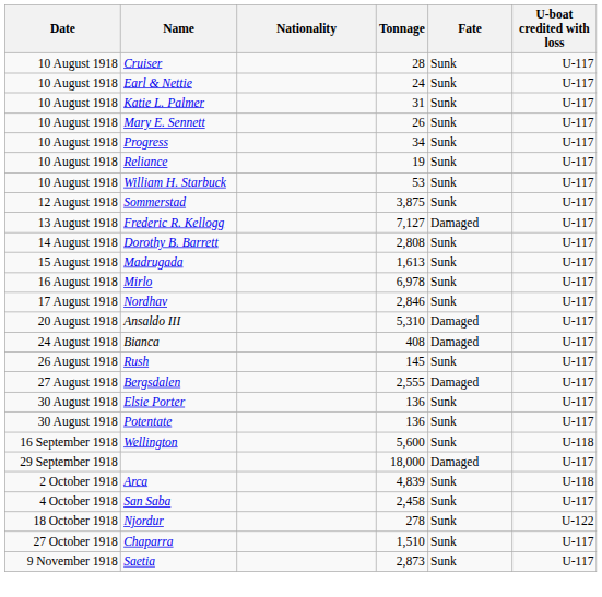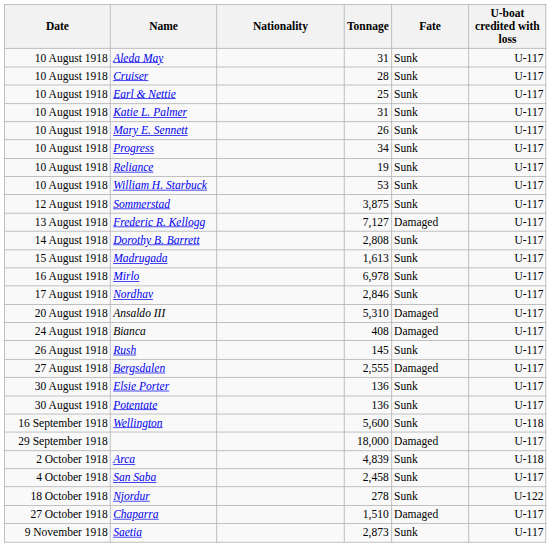 <table class="wikitable sortable">
 <tr>
 <th width="140px">Date</th>
 <th width="140px">Name</th>
 <th width="170px">Nationality</th>
 <th width="25px">Tonnage</th>
 <th width="100px">Fate</th>
 <th width="100px">U-boat credited with loss</th>
+</tr>
+<tr>
+<td align="right">10 August 1918</td>
+<td align="left"><a href='#'><em>Aleda May</em></a></td>
+<td align="left"></td>
+<td align="right">31</td>
+<td align="left">Sunk</td>
+<td align="right">U-117</td>
 </tr>
 <tr>
 <td align="right">10 August 1918</td>
 <td align="left"><a href='#'><em>Cruiser</em></a></td>
 <td align="left"></td>
 <td align="right">28</td>
 <td align="left">Sunk</td>
 <td align="right">U-117</td>
 </tr>
 <tr>
 <td align="right">10 August 1918</td>
 <td align="left"><a href='#'><em>Earl & Nettie</em></a></td>
 <td align="left"></td>
-<td align="right">24</td>
+<td align="right">25</td>
 <td align="left">Sunk</td>
 <td align="right">U-117</td>
 </tr>
 <tr>
 <td align="right">10 August 1918</td>
 <td align="left"><a href='#'><em>Katie L. Palmer</em></a></td>
 <td align="left"></td>
 <td align="right">31</td>
 <td align="left">Sunk</td>
 <td align="right">U-117</td>
 </tr>
 <tr>
 <td align="right">10 August 1918</td>
 <td align="left"><a href='#'><em>Mary E. Sennett</em></a></td>
 <td align="left"></td>
 <td align="right">26</td>
 <td align="left">Sunk</td>
 <td align="right">U-117</td>
 </tr>
 <tr>
 <td align="right">10 August 1918</td>
 <td align="left"><a href='#'><em>Progress</em></a></td>
 <td align="left"></td>
 <td align="right">34</td>
 <td align="left">Sunk</td>
 <td align="right">U-117</td>
 </tr>
 <tr>
 <td align="right">10 August 1918</td>
 <td align="left"><a href='#'><em>Reliance</em></a></td>
 <td align="left"></td>
 <td align="right">19</td>
 <td align="left">Sunk</td>
 <td align="right">U-117</td>
 </tr>
 <tr>
 <td align="right">10 August 1918</td>
 <td align="left"><a href='#'><em>William H. Starbuck</em></a></td>
 <td align="left"></td>
 <td align="right">53</td>
 <td align="left">Sunk</td>
 <td align="right">U-117</td>
 </tr>
 <tr>
 <td align="right">12 August 1918</td>
 <td align="left"><a href='#'><em>Sommerstad</em></a></td>
 <td align="left"></td>
 <td align="right">3,875</td>
 <td align="left">Sunk</td>
 <td align="right">U-117</td>
 </tr>
 <tr>
 <td align="right">13 August 1918</td>
 <td align="left"><a href='#'><em>Frederic R. Kellogg</em></a></td>
 <td align="left"></td>
 <td align="right">7,127</td>
 <td align="left">Damaged</td>
 <td align="right">U-117</td>
 </tr>
 <tr>
 <td align="right">14 August 1918</td>
 <td align="left"><a href='#'><em>Dorothy B. Barrett</em></a></td>
 <td align="left"></td>
 <td align="right">2,808</td>
 <td align="left">Sunk</td>
 <td align="right">U-117</td>
 </tr>
 <tr>
 <td align="right">15 August 1918</td>
 <td align="left"><a href='#'><em>Madrugada</em></a></td>
 <td align="left"></td>
 <td align="right">1,613</td>
 <td align="left">Sunk</td>
 <td align="right">U-117</td>
 </tr>
 <tr>
 <td align="right">16 August 1918</td>
 <td align="left"><a href='#'><em>Mirlo</em></a></td>
 <td align="left"></td>
 <td align="right">6,978</td>
 <td align="left">Sunk</td>
 <td align="right">U-117</td>
 </tr>
 <tr>
 <td align="right">17 August 1918</td>
 <td align="left"><a href='#'><em>Nordhav</em></a></td>
 <td align="left"></td>
 <td align="right">2,846</td>
 <td align="left">Sunk</td>
 <td align="right">U-117</td>
 </tr>
 <tr>
 <td align="right">20 August 1918</td>
 <td align="left"><em>Ansaldo III</em></td>
 <td align="left"></td>
 <td align="right">5,310</td>
 <td align="left">Damaged</td>
 <td align="right">U-117</td>
 </tr>
 <tr>
 <td align="right">24 August 1918</td>
 <td align="left"><em>Bianca</em></td>
 <td align="left"></td>
 <td align="right">408</td>
 <td align="left">Damaged</td>
 <td align="right">U-117</td>
 </tr>
 <tr>
 <td align="right">26 August 1918</td>
 <td align="left"><a href='#'><em>Rush</em></a></td>
 <td align="left"></td>
 <td align="right">145</td>
 <td align="left">Sunk</td>
 <td align="right">U-117</td>
 </tr>
 <tr>
 <td align="right">27 August 1918</td>
 <td align="left"><a href='#'><em>Bergsdalen</em></a></td>
 <td align="left"></td>
 <td align="right">2,555</td>
 <td align="left">Damaged</td>
 <td align="right">U-117</td>
 </tr>
 <tr>
 <td align="right">30 August 1918</td>
 <td align="left"><a href='#'><em>Elsie Porter</em></a></td>
 <td align="left"></td>
 <td align="right">136</td>
 <td align="left">Sunk</td>
 <td align="right">U-117</td>
 </tr>
 <tr>
 <td align="right">30 August 1918</td>
 <td align="left"><a href='#'><em>Potentate</em></a></td>
 <td align="left"></td>
 <td align="right">136</td>
 <td align="left">Sunk</td>
 <td align="right">U-117</td>
 </tr>
 <tr>
 <td align="right">16 September 1918</td>
 <td align="left"><a href='#'><em>Wellington</em></a></td>
 <td align="left"></td>
 <td align="right">5,600</td>
 <td align="left">Sunk</td>
 <td align="right">U-118</td>
 </tr>
 <tr>
 <td align="right">29 September 1918</td>
 <td align="left"></td>
 <td align="left"></td>
 <td align="right">18,000</td>
 <td align="left">Damaged</td>
 <td align="right">U-117</td>
 </tr>
 <tr>
 <td align="right">2 October 1918</td>
 <td align="left"><a href='#'><em>Arca</em></a></td>
 <td align="left"></td>
 <td align="right">4,839</td>
 <td align="left">Sunk</td>
 <td align="right">U-118</td>
 </tr>
 <tr>
 <td align="right">4 October 1918</td>
 <td align="left"><a href='#'><em>San Saba</em></a></td>
 <td align="left"></td>
 <td align="right">2,458</td>
 <td align="left">Sunk</td>
 <td align="right">U-117</td>
 </tr>
 <tr>
 <td align="right">18 October 1918</td>
 <td align="left"><a href='#'><em>Njordur</em></a></td>
 <td align="left"></td>
 <td align="right">278</td>
 <td align="left">Sunk</td>
 <td align="right">U-122</td>
 </tr>
 <tr>
 <td align="right">27 October 1918</td>
 <td align="left"><a href='#'><em>Chaparra</em></a></td>
 <td align="left"></td>
 <td align="right">1,510</td>
-<td align="left">Sunk</td>
+<td align="left">Damaged</td>
 <td align="right">U-117</td>
 </tr>
 <tr>
 <td align="right">9 November 1918</td>
 <td align="left"><a href='#'><em>Saetia</em></a></td>
 <td align="left"></td>
 <td align="right">2,873</td>
 <td align="left">Sunk</td>
 <td align="right">U-117</td>
 </tr>
 </table>
